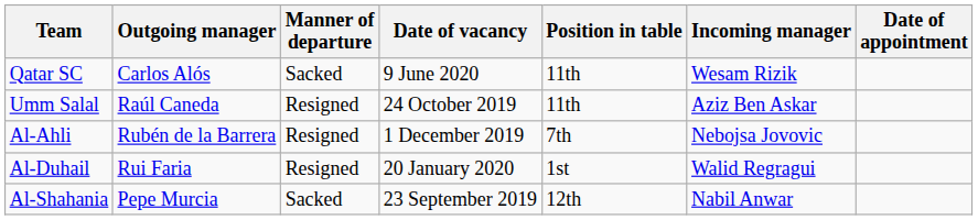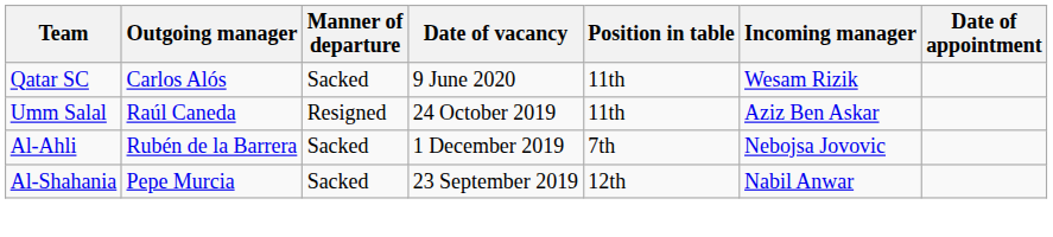 <table class="wikitable sortable">
 <tr>
 <th>Team</th>
 <th>Outgoing manager</th>
 <th>Manner of<br>departure</th>
 <th>Date of vacancy</th>
 <th>Position in table</th>
 <th>Incoming manager</th>
 <th>Date of<br>appointment</th>
 </tr>
 <tr>
 <td><a href='#'>Qatar SC</a></td>
 <td> <a href='#'>Carlos Alós</a></td>
 <td>Sacked</td>
 <td>9 June 2020</td>
 <td>11th</td>
 <td> <a href='#'>Wesam Rizik</a></td>
 <td></td>
 </tr>
 <tr>
 <td><a href='#'>Umm Salal</a></td>
 <td> <a href='#'>Raúl Caneda</a></td>
 <td>Resigned</td>
 <td>24 October 2019</td>
 <td>11th</td>
 <td> <a href='#'>Aziz Ben Askar</a></td>
 <td></td>
 </tr>
 <tr>
 <td><a href='#'>Al-Ahli</a></td>
 <td> <a href='#'>Rubén de la Barrera</a></td>
-<td>Resigned</td>
+<td>Sacked</td>
 <td>1 December 2019</td>
 <td>7th</td>
 <td> <a href='#'>Nebojsa Jovovic</a></td>
-<td></td>
-</tr>
-<tr>
-<td><a href='#'>Al-Duhail</a></td>
-<td> <a href='#'>Rui Faria</a></td>
-<td>Resigned</td>
-<td>20 January 2020</td>
-<td>1st</td>
-<td> <a href='#'>Walid Regragui</a></td>
 <td></td>
 </tr>
 <tr>
 <td><a href='#'>Al-Shahania</a></td>
 <td> <a href='#'>Pepe Murcia</a></td>
 <td>Sacked</td>
 <td>23 September 2019</td>
 <td>12th</td>
 <td> <a href='#'>Nabil Anwar</a></td>
 <td></td>
 </tr>
 </table>
